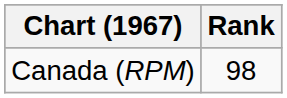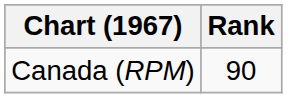 <table class="wikitable">
 <tr>
 <th align="left">Chart (1967)</th>
 <th style="text-align:center;">Rank</th>
 </tr>
 <tr>
 <td>Canada (<em>RPM</em>)</td>
-<td style="text-align:center;">98</td>
+<td style="text-align:center;">90</td>
 </tr>
 </table>
